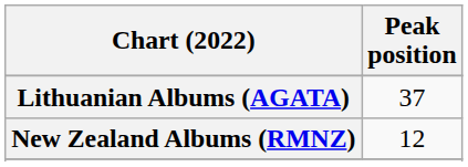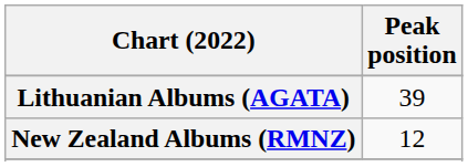 <table class="wikitable sortable plainrowheaders" style="text-align:center">
 <tr>
 <th scope="col">Chart (2022)</th>
 <th scope="col">Peak<br>position</th>
 </tr>
 <tr>
 </tr>
 <tr>
 </tr>
 <tr>
 </tr>
 <tr>
 </tr>
 <tr>
 </tr>
 <tr>
 </tr>
 <tr>
 </tr>
 <tr>
 </tr>
 <tr>
 </tr>
 <tr>
 </tr>
 <tr>
 <th scope="row">Lithuanian Albums (<a href='#'>AGATA</a>)</th>
-<td>37</td>
+<td>39</td>
 </tr>
 <tr>
 <th scope="row">New Zealand Albums (<a href='#'>RMNZ</a>)</th>
 <td>12</td>
 </tr>
 <tr>
 </tr>
 <tr>
 </tr>
 <tr>
 </tr>
 <tr>
 </tr>
 <tr>
 </tr>
 <tr>
 </tr>
 <tr>
 </tr>
 <tr>
 </tr>
 <tr>
 </tr>
 <tr>
 </tr>
 </table>
